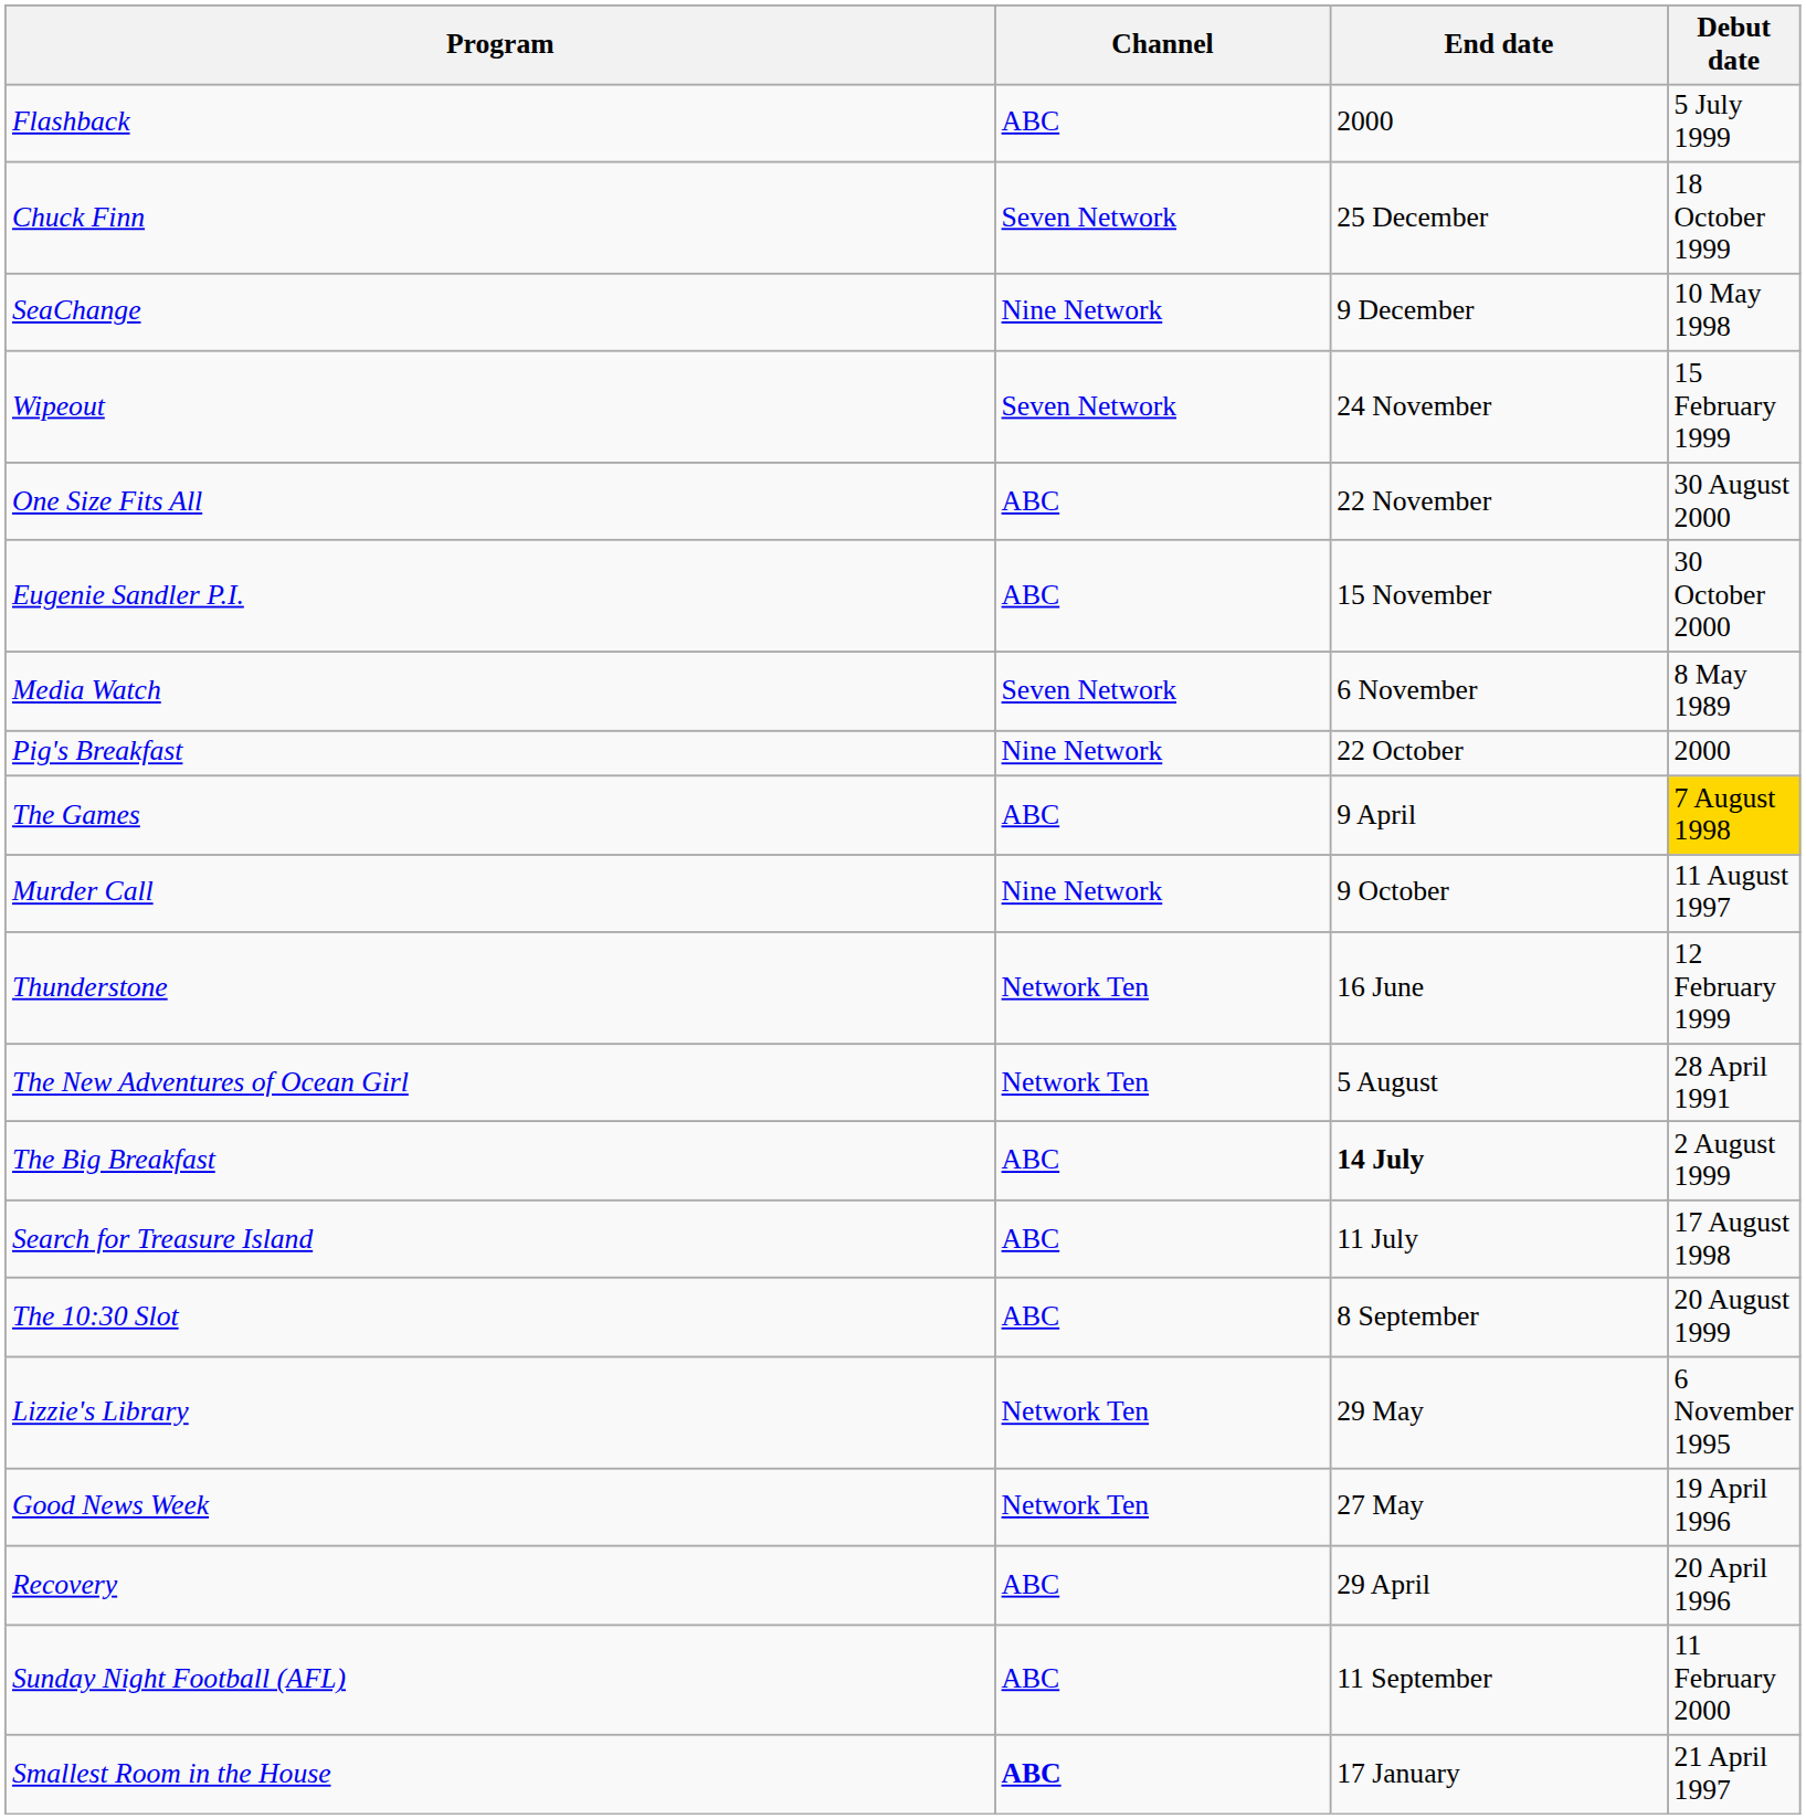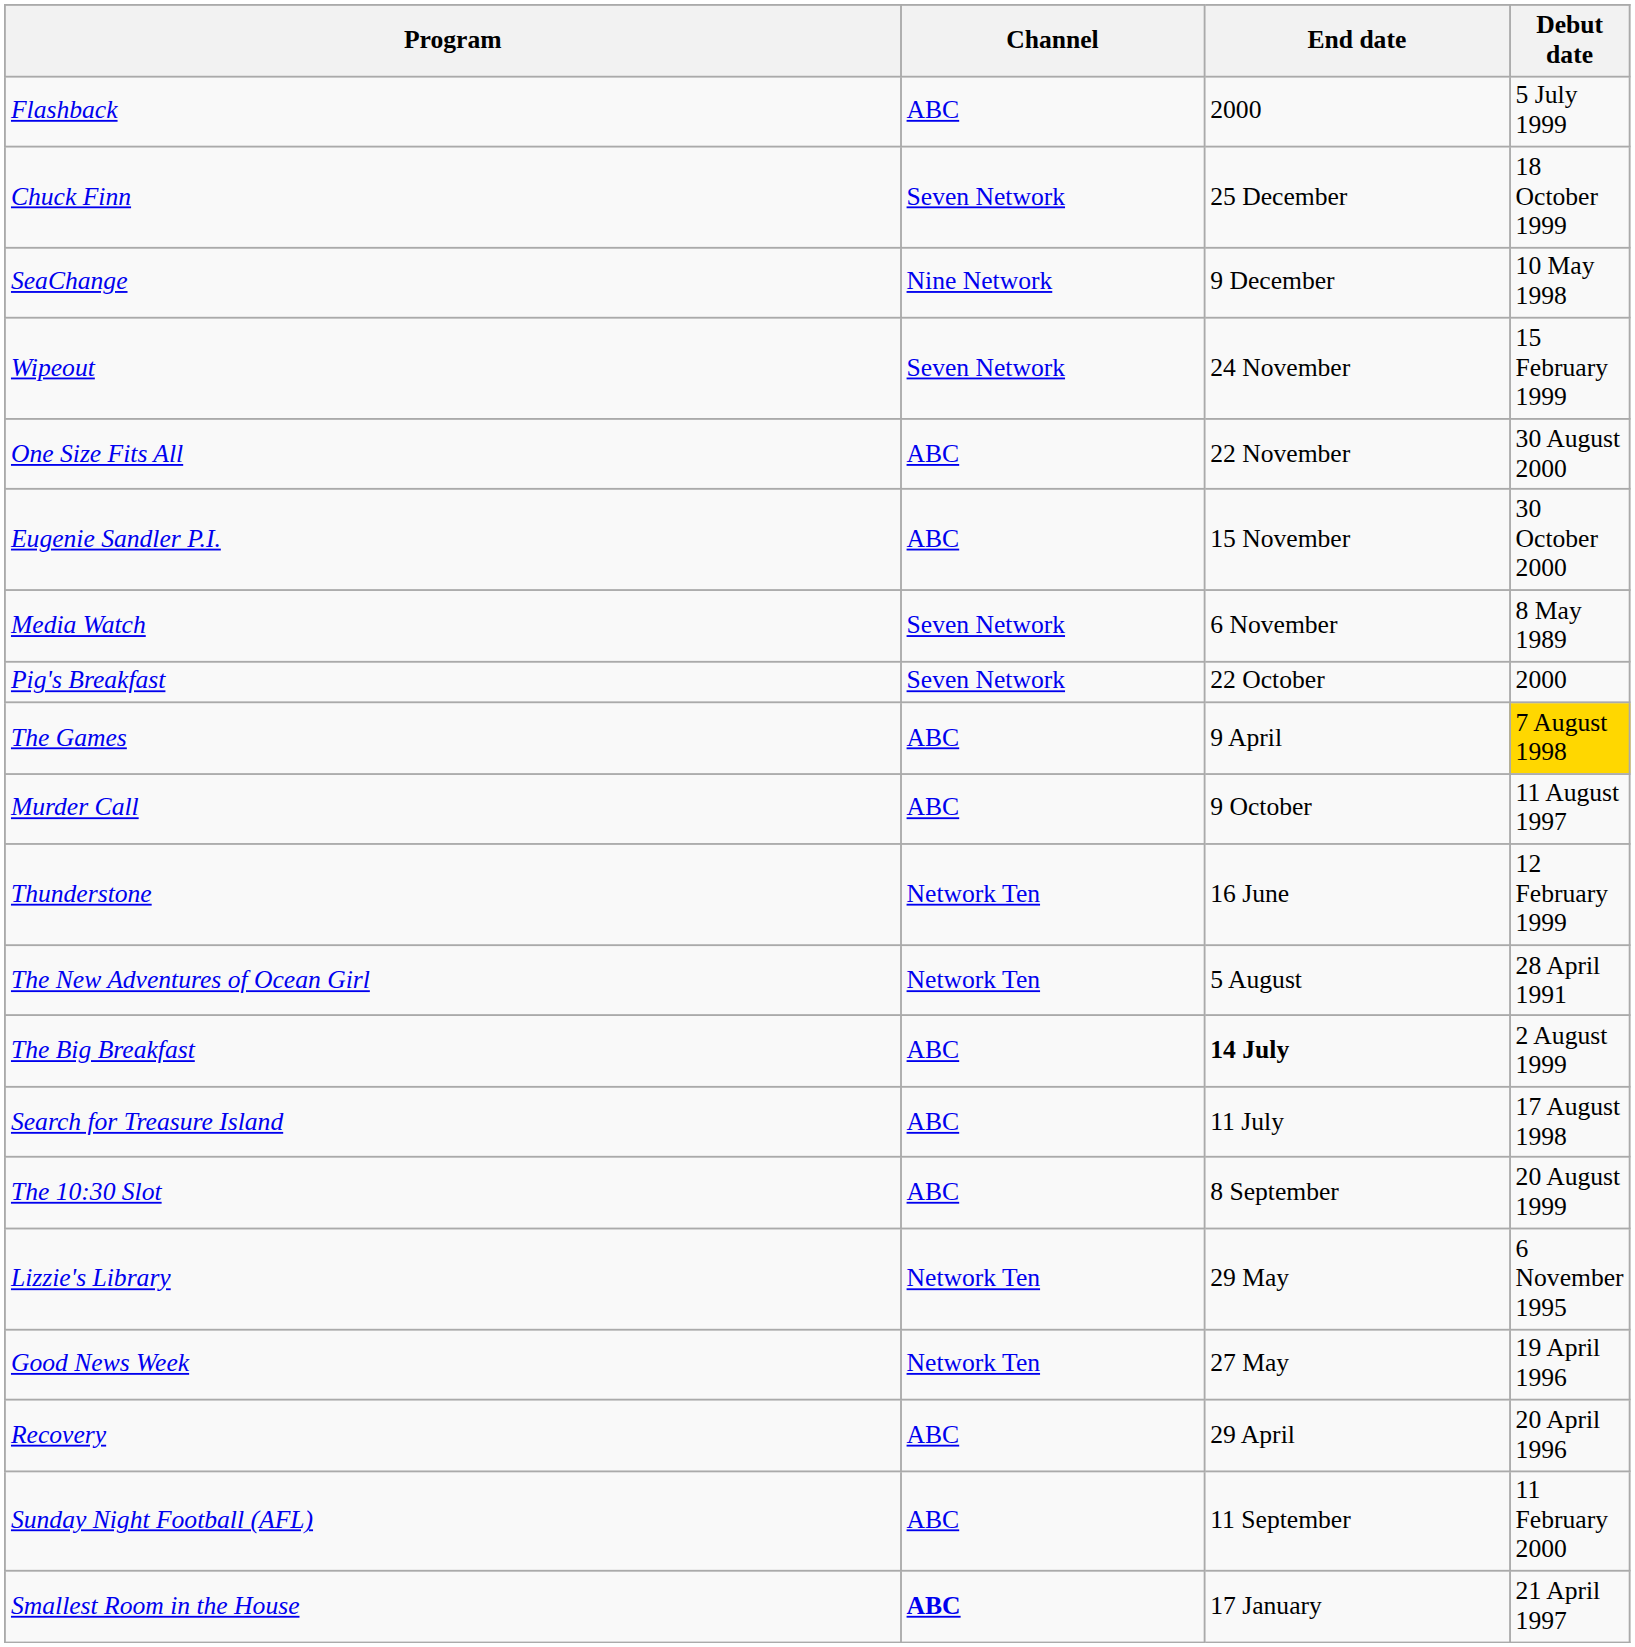 <table class="wikitable sortable" width="100%" style="font-size:87%;">
 <tr bgcolor="#efefef">
 <th width=60%>Program</th>
 <th width=20%>Channel</th>
 <th width=20%>End date</th>
 <th width=20%>Debut date</th>
 </tr>
 <tr>
 <td><em><a href='#'>Flashback</a></em></td>
 <td><a href='#'>ABC</a></td>
 <td>2000</td>
 <td>5 July 1999</td>
 </tr>
 <tr>
 <td><em><a href='#'>Chuck Finn</a></em></td>
 <td><a href='#'>Seven Network</a></td>
 <td>25 December</td>
 <td>18 October 1999</td>
 </tr>
 <tr>
 <td><em><a href='#'>SeaChange</a></em></td>
 <td><a href='#'>Nine Network</a></td>
 <td>9 December</td>
 <td>10 May 1998</td>
 </tr>
 <tr>
 <td><em><a href='#'>Wipeout</a></em></td>
 <td><a href='#'>Seven Network</a></td>
 <td>24 November</td>
 <td>15 February 1999</td>
 </tr>
 <tr>
 <td><em><a href='#'>One Size Fits All</a></em></td>
 <td><a href='#'>ABC</a></td>
 <td>22 November</td>
 <td>30 August 2000</td>
 </tr>
 <tr>
 <td><em><a href='#'>Eugenie Sandler P.I.</a></em></td>
 <td><a href='#'>ABC</a></td>
 <td>15 November</td>
 <td>30 October 2000</td>
 </tr>
 <tr>
 <td><em><a href='#'>Media Watch</a></em></td>
 <td><a href='#'>Seven Network</a></td>
 <td>6 November</td>
 <td>8 May 1989</td>
 </tr>
 <tr>
 <td><em><a href='#'>Pig's Breakfast</a></em></td>
-<td><a href='#'>Nine Network</a></td>
+<td><a href='#'>Seven Network</a></td>
 <td>22 October</td>
 <td>2000</td>
 </tr>
 <tr>
 <td><em><a href='#'>The Games</a></em></td>
 <td><a href='#'>ABC</a></td>
 <td>9 April</td>
 <td style="background: gold;">7 August 1998</td>
 </tr>
 <tr>
 <td><em><a href='#'>Murder Call</a></em></td>
-<td><a href='#'>Nine Network</a></td>
+<td><a href='#'>ABC</a></td>
 <td>9 October</td>
 <td>11 August 1997</td>
 </tr>
 <tr>
 <td><em><a href='#'>Thunderstone</a></em></td>
 <td><a href='#'>Network Ten</a></td>
 <td>16 June</td>
 <td>12 February 1999</td>
 </tr>
 <tr>
 <td><em><a href='#'>The New Adventures of Ocean Girl</a></em></td>
 <td><a href='#'>Network Ten</a></td>
 <td>5 August</td>
 <td>28 April 1991</td>
 </tr>
 <tr>
 <td><em><a href='#'>The Big Breakfast</a></em></td>
 <td><a href='#'>ABC</a></td>
 <td><strong>14 July</strong></td>
 <td>2 August 1999</td>
 </tr>
 <tr>
 <td><em><a href='#'>Search for Treasure Island</a></em></td>
 <td><a href='#'>ABC</a></td>
 <td>11 July</td>
 <td>17 August 1998</td>
 </tr>
 <tr>
 <td><em><a href='#'>The 10:30 Slot</a></em></td>
 <td><a href='#'>ABC</a></td>
 <td>8 September</td>
 <td>20 August 1999</td>
 </tr>
 <tr>
 <td><em><a href='#'>Lizzie's Library</a></em></td>
 <td><a href='#'>Network Ten</a></td>
 <td>29 May</td>
 <td>6 November 1995</td>
 </tr>
 <tr>
 <td><em><a href='#'>Good News Week</a></em></td>
 <td><a href='#'>Network Ten</a></td>
 <td>27 May</td>
 <td>19 April 1996</td>
 </tr>
 <tr>
 <td><em><a href='#'>Recovery</a></em></td>
 <td><a href='#'>ABC</a></td>
 <td>29 April</td>
 <td>20 April 1996</td>
 </tr>
 <tr>
 <td><em><a href='#'>Sunday Night Football (AFL)</a></em></td>
 <td><a href='#'>ABC</a></td>
 <td>11 September</td>
 <td>11 February 2000</td>
 </tr>
 <tr>
 <td><em><a href='#'>Smallest Room in the House</a></em></td>
 <td><strong><a href='#'>ABC</a></strong></td>
 <td>17 January</td>
 <td>21 April 1997</td>
 </tr>
 </table>
